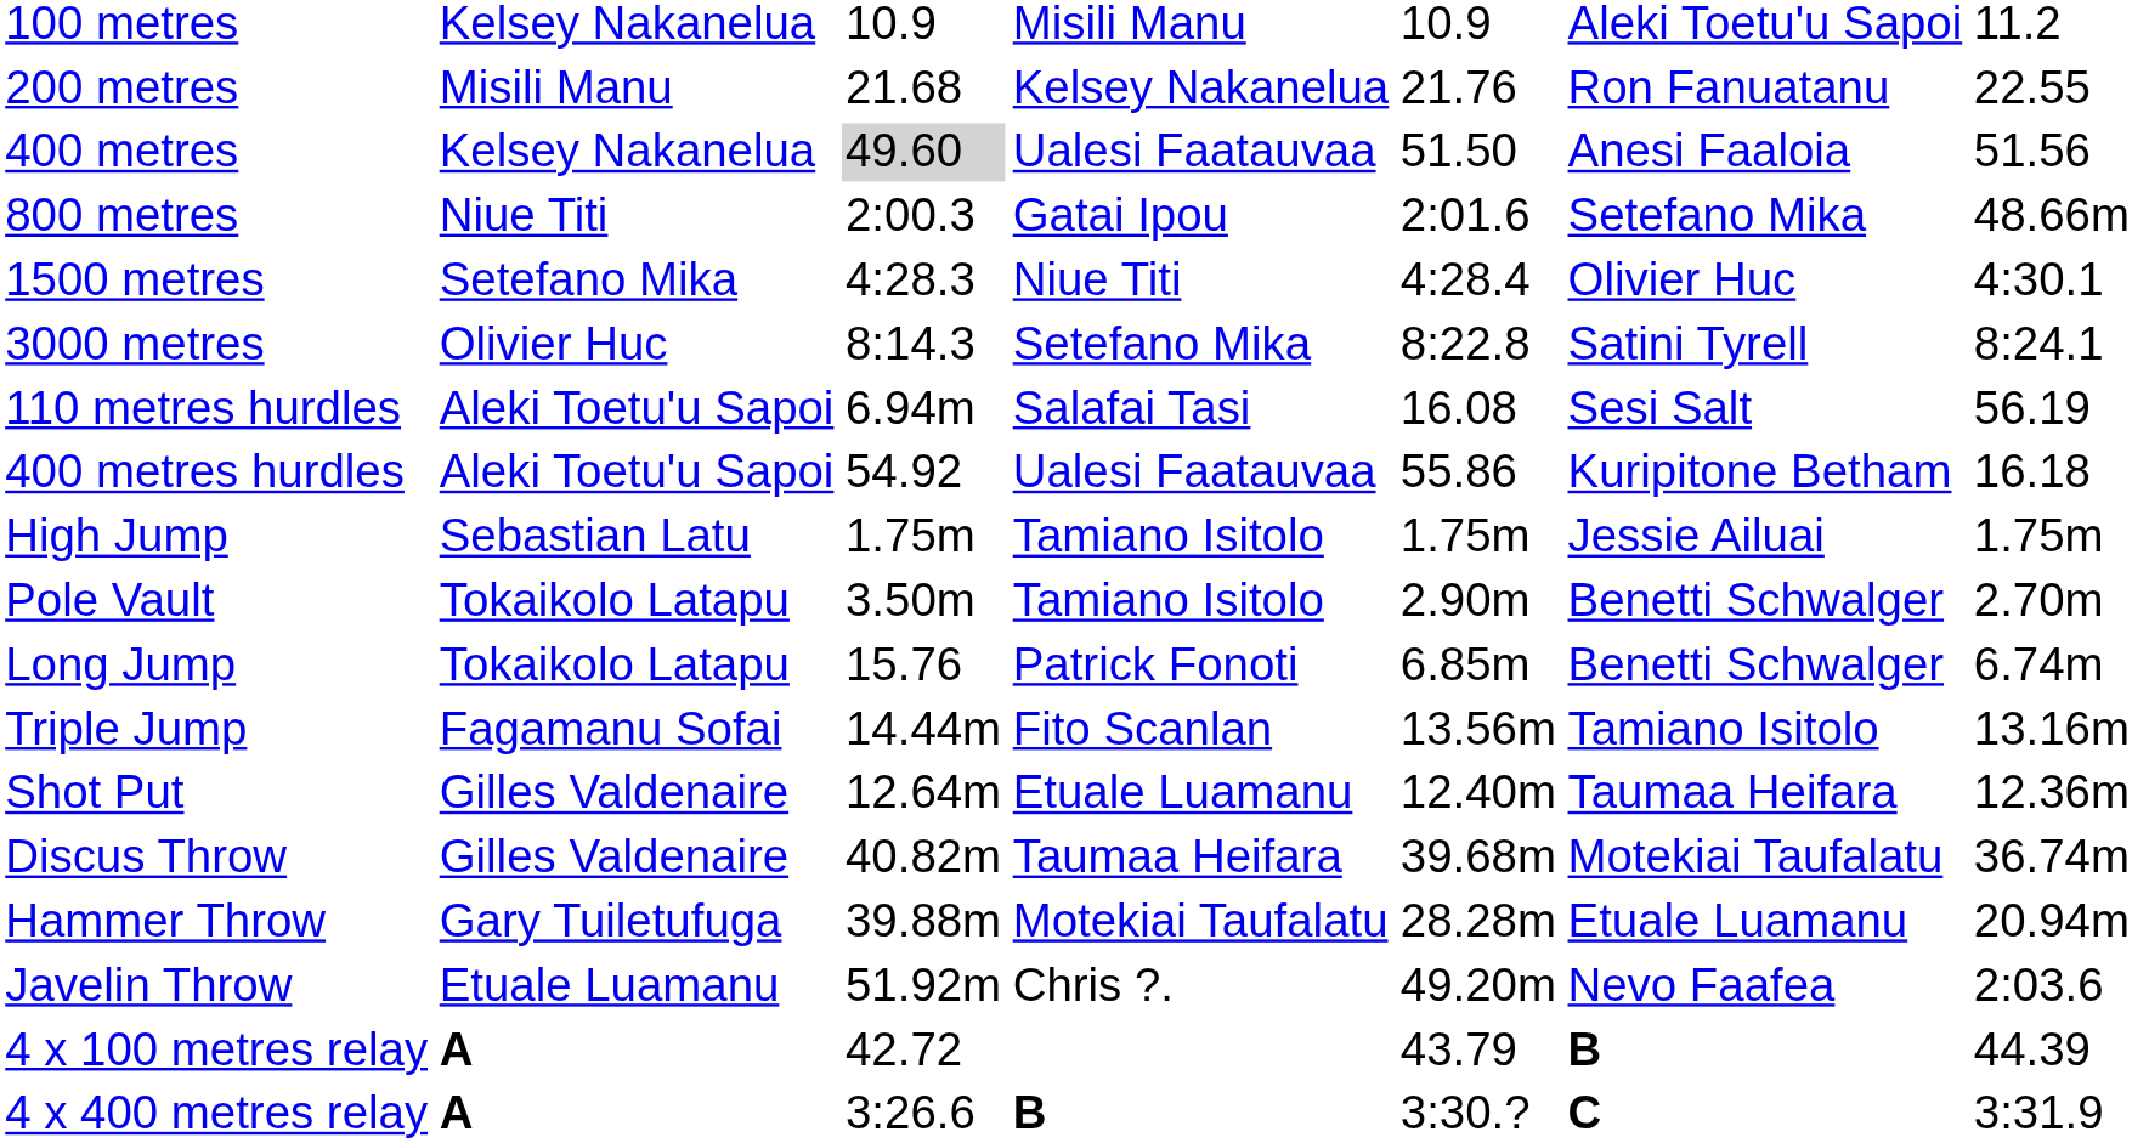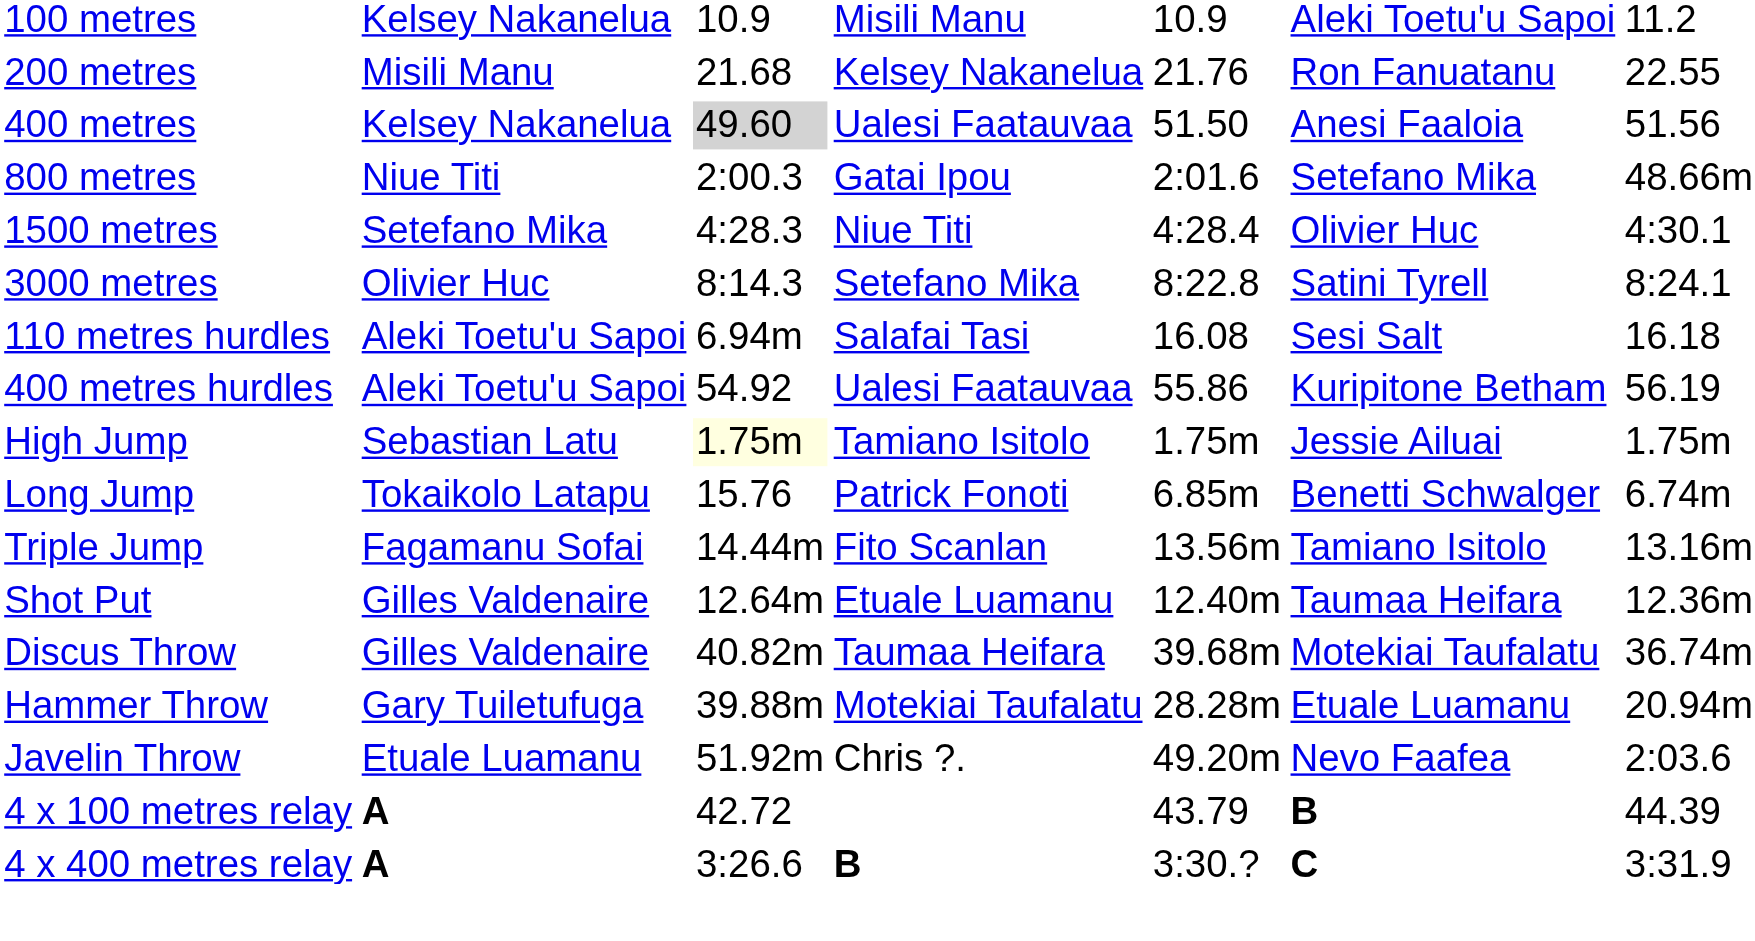 <table>
 <tr>
 <td><a href='#'>100 metres</a></td>
 <td align=left><a href='#'>Kelsey Nakanelua</a> <br> </td>
 <td>10.9</td>
 <td align=left><a href='#'>Misili Manu</a> <br> </td>
 <td>10.9</td>
 <td align=left><a href='#'>Aleki Toetu'u Sapoi</a> <br> </td>
 <td>11.2</td>
 </tr>
 <tr>
 <td><a href='#'>200 metres</a></td>
 <td align=left><a href='#'>Misili Manu</a> <br> </td>
 <td>21.68</td>
 <td align=left><a href='#'>Kelsey Nakanelua</a> <br> </td>
 <td>21.76</td>
 <td align=left><a href='#'>Ron Fanuatanu</a> <br> </td>
 <td>22.55</td>
 </tr>
 <tr>
 <td><a href='#'>400 metres</a></td>
 <td align=left><a href='#'>Kelsey Nakanelua</a> <br> </td>
 <td style="background: lightgrey;">49.60</td>
 <td align=left><a href='#'>Ualesi Faatauvaa</a> <br> </td>
 <td>51.50</td>
 <td align=left><a href='#'>Anesi Faaloia</a> <br> </td>
 <td>51.56</td>
 </tr>
 <tr>
 <td><a href='#'>800 metres</a></td>
 <td align=left><a href='#'>Niue Titi</a> <br> </td>
 <td>2:00.3</td>
 <td align=left><a href='#'>Gatai Ipou</a> <br> </td>
 <td>2:01.6</td>
 <td align=left><a href='#'>Setefano Mika</a> <br> </td>
 <td>48.66m</td>
 </tr>
 <tr>
 <td><a href='#'>1500 metres</a></td>
 <td align=left><a href='#'>Setefano Mika</a> <br> </td>
 <td>4:28.3</td>
 <td align=left><a href='#'>Niue Titi</a> <br> </td>
 <td>4:28.4</td>
 <td align=left><a href='#'>Olivier Huc</a> <br> </td>
 <td>4:30.1</td>
 </tr>
 <tr>
 <td><a href='#'>3000 metres</a></td>
 <td align=left><a href='#'>Olivier Huc</a> <br> </td>
 <td>8:14.3</td>
 <td align=left><a href='#'>Setefano Mika</a> <br> </td>
 <td>8:22.8</td>
 <td align=left><a href='#'>Satini Tyrell</a> <br> </td>
 <td>8:24.1</td>
 </tr>
 <tr>
 <td><a href='#'>110 metres hurdles</a></td>
 <td align=left><a href='#'>Aleki Toetu'u Sapoi</a> <br> </td>
 <td>6.94m</td>
 <td align=left><a href='#'>Salafai Tasi</a> <br> </td>
 <td>16.08</td>
 <td align=left><a href='#'>Sesi Salt</a> <br> </td>
-<td>56.19</td>
+<td>16.18</td>
 </tr>
 <tr>
 <td><a href='#'>400 metres hurdles</a></td>
 <td align=left><a href='#'>Aleki Toetu'u Sapoi</a> <br> </td>
 <td>54.92</td>
 <td align=left><a href='#'>Ualesi Faatauvaa</a> <br> </td>
 <td>55.86</td>
 <td align=left><a href='#'>Kuripitone Betham</a> <br> </td>
-<td>16.18</td>
+<td>56.19</td>
 </tr>
 <tr>
 <td><a href='#'>High Jump</a></td>
 <td align=left><a href='#'>Sebastian Latu</a> <br> </td>
-<td>1.75m</td>
+<td style="background: lightyellow;">1.75m</td>
 <td align=left><a href='#'>Tamiano Isitolo</a> <br> </td>
 <td>1.75m</td>
 <td align=left><a href='#'>Jessie Ailuai</a> <br> </td>
 <td>1.75m</td>
-</tr>
-<tr>
-<td><a href='#'>Pole Vault</a></td>
-<td align=left><a href='#'>Tokaikolo Latapu</a> <br> </td>
-<td>3.50m</td>
-<td align=left><a href='#'>Tamiano Isitolo</a> <br> </td>
-<td>2.90m</td>
-<td align=left><a href='#'>Benetti Schwalger</a> <br> </td>
-<td>2.70m</td>
 </tr>
 <tr>
 <td><a href='#'>Long Jump</a></td>
 <td align=left><a href='#'>Tokaikolo Latapu</a> <br> </td>
 <td>15.76</td>
 <td align=left><a href='#'>Patrick Fonoti</a> <br> </td>
 <td>6.85m</td>
 <td align=left><a href='#'>Benetti Schwalger</a> <br> </td>
 <td>6.74m</td>
 </tr>
 <tr>
 <td><a href='#'>Triple Jump</a></td>
 <td align=left><a href='#'>Fagamanu Sofai</a> <br> </td>
 <td>14.44m</td>
 <td align=left><a href='#'>Fito Scanlan</a> <br> </td>
 <td>13.56m</td>
 <td align=left><a href='#'>Tamiano Isitolo</a> <br> </td>
 <td>13.16m</td>
 </tr>
 <tr>
 <td><a href='#'>Shot Put</a></td>
 <td align=left><a href='#'>Gilles Valdenaire</a> <br> </td>
 <td>12.64m</td>
 <td align=left><a href='#'>Etuale Luamanu</a> <br> </td>
 <td>12.40m</td>
 <td align=left><a href='#'>Taumaa Heifara</a> <br> </td>
 <td>12.36m</td>
 </tr>
 <tr>
 <td><a href='#'>Discus Throw</a></td>
 <td align=left><a href='#'>Gilles Valdenaire</a> <br> </td>
 <td>40.82m</td>
 <td align=left><a href='#'>Taumaa Heifara</a> <br> </td>
 <td>39.68m</td>
 <td align=left><a href='#'>Motekiai Taufalatu</a> <br> </td>
 <td>36.74m</td>
 </tr>
 <tr>
 <td><a href='#'>Hammer Throw</a></td>
 <td align=left><a href='#'>Gary Tuiletufuga</a> <br> </td>
 <td>39.88m</td>
 <td align=left><a href='#'>Motekiai Taufalatu</a> <br> </td>
 <td>28.28m</td>
 <td align=left><a href='#'>Etuale Luamanu</a> <br> </td>
 <td>20.94m</td>
 </tr>
 <tr>
 <td><a href='#'>Javelin Throw</a></td>
 <td align=left><a href='#'>Etuale Luamanu</a> <br> </td>
 <td>51.92m</td>
 <td align=left>Chris ?. <br> </td>
 <td>49.20m</td>
 <td align=left><a href='#'>Nevo Faafea</a> <br> </td>
 <td>2:03.6</td>
 </tr>
 <tr>
 <td><a href='#'>4 x 100 metres relay</a></td>
 <td> <strong>A</strong></td>
 <td>42.72</td>
 <td></td>
 <td>43.79</td>
 <td> <strong>B</strong></td>
 <td>44.39</td>
 </tr>
 <tr>
 <td><a href='#'>4 x 400 metres relay</a></td>
 <td> <strong>A</strong></td>
 <td>3:26.6</td>
 <td> <strong>B</strong></td>
 <td>3:30.?</td>
 <td> <strong>C</strong></td>
 <td>3:31.9</td>
 </tr>
 </table>
